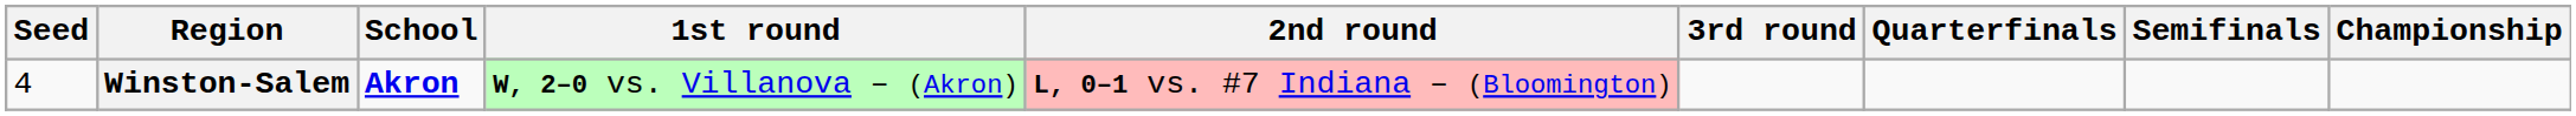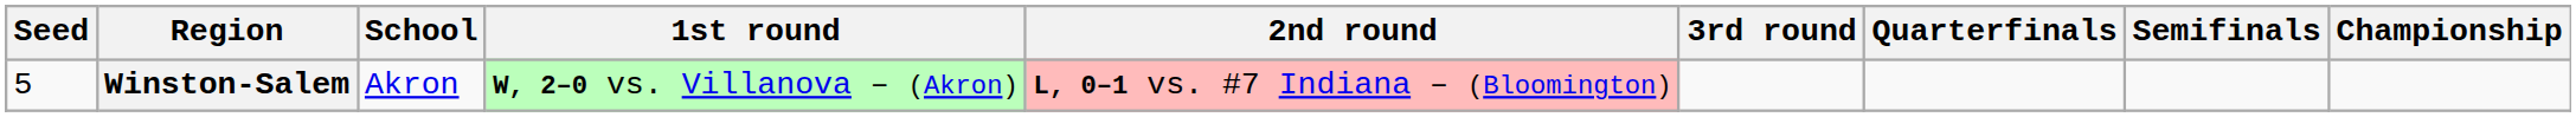 <table class="sortable wikitable" style="white-space:nowrap; font-size:90%;">
 <tr>
 <th>Seed</th>
 <th>Region</th>
 <th>School</th>
 <th>1st round</th>
 <th>2nd round</th>
 <th>3rd round</th>
 <th>Quarterfinals</th>
 <th>Semifinals</th>
 <th>Championship</th>
 </tr>
 <tr>
-<td>4</td>
+<td>5</td>
 <th>Winston-Salem</th>
-<td><strong><a href='#'>Akron</a></strong></td>
+<td><a href='#'>Akron</a></td>
 <td style="background:#bfb;"><small><strong>W, 2–0</strong></small> vs. <a href='#'>Villanova</a> – <small>(<a href='#'>Akron</a>)</small></td>
 <td style="background:#FBB"><small><strong>L, 0–1</strong></small>  vs. #7 <a href='#'>Indiana</a> – <small>(<a href='#'>Bloomington</a>)</small></td>
 <td></td>
 <td></td>
 <td></td>
 </tr>
 </table>
